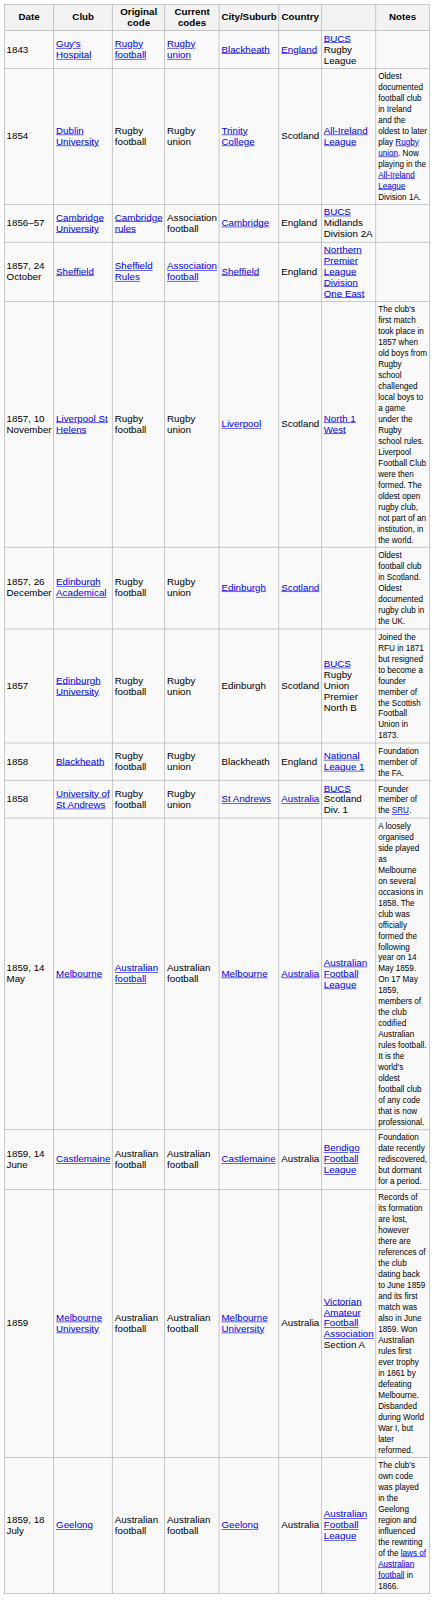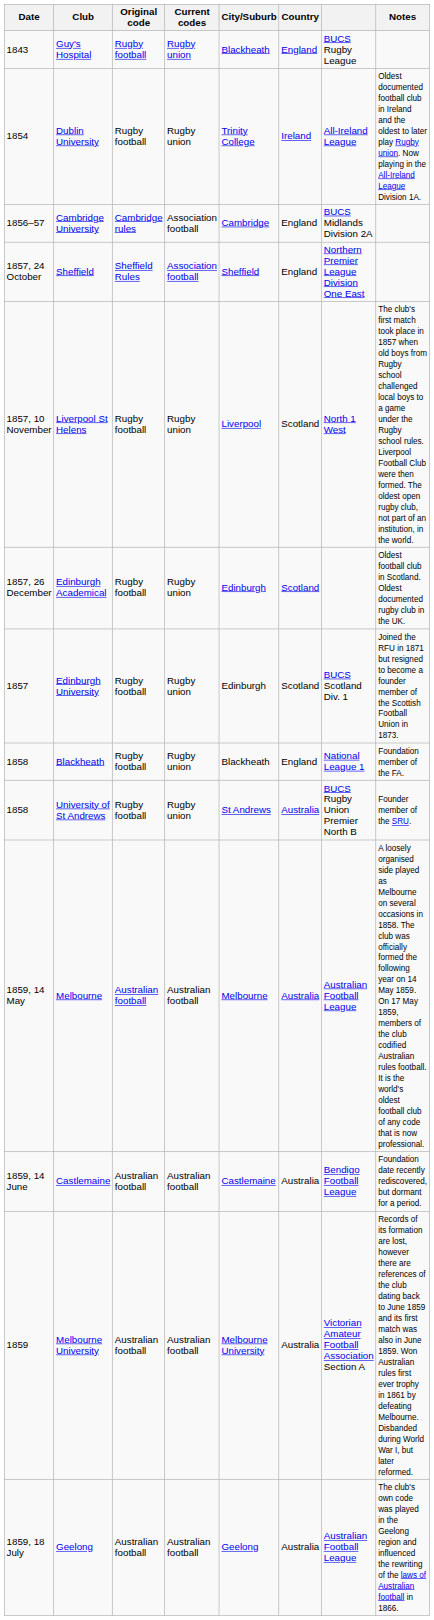 <table class="wikitable sortable">
 <tr>
 <th>Date</th>
 <th>Club</th>
 <th>Original code</th>
 <th>Current codes</th>
 <th>City/Suburb</th>
 <th>Country</th>
 <th></th>
 <th class=unsortable>Notes</th>
 </tr>
 <tr>
 <td>1843</td>
 <td><a href='#'>Guy's Hospital</a></td>
 <td><a href='#'>Rugby football</a></td>
 <td><a href='#'>Rugby union</a></td>
 <td><a href='#'>Blackheath</a></td>
 <td> <a href='#'>England</a></td>
 <td><a href='#'>BUCS</a> Rugby League</td>
 <td></td>
 </tr>
 <tr>
 <td>1854</td>
 <td><a href='#'>Dublin University</a></td>
 <td>Rugby football</td>
 <td>Rugby union</td>
 <td><a href='#'>Trinity College</a></td>
-<td> Scotland</td>
+<td> <a href='#'>Ireland</a></td>
 <td><a href='#'>All-Ireland League</a></td>
 <td><small>Oldest documented football club in Ireland and the oldest to later play <a href='#'>Rugby union</a>. Now playing in the <a href='#'>All-Ireland League</a> Division 1A.</small></td>
 </tr>
 <tr>
 <td>1856–57</td>
 <td><a href='#'>Cambridge University</a></td>
 <td><a href='#'>Cambridge rules</a></td>
 <td>Association football</td>
 <td><a href='#'>Cambridge</a></td>
 <td> England</td>
 <td><a href='#'>BUCS</a> Midlands Division 2A</td>
 <td></td>
 </tr>
 <tr>
 <td>1857, 24 October</td>
 <td><a href='#'>Sheffield</a></td>
 <td><a href='#'>Sheffield Rules</a></td>
 <td><a href='#'>Association football</a></td>
 <td><a href='#'>Sheffield</a></td>
 <td> England</td>
 <td><a href='#'>Northern Premier League Division One East</a></td>
 <td></td>
 </tr>
 <tr>
 <td>1857, 10 November</td>
 <td><a href='#'>Liverpool St Helens</a></td>
 <td>Rugby football</td>
 <td>Rugby union</td>
 <td><a href='#'>Liverpool</a></td>
 <td> Scotland</td>
 <td><a href='#'>North 1 West</a></td>
 <td><small>The club's first match took place in 1857 when old boys from Rugby school challenged local boys to a game under the Rugby school rules. Liverpool Football Club were then formed. The oldest open rugby club, not part of an institution, in the world.</small></td>
 </tr>
 <tr>
 <td>1857, 26 December</td>
 <td><a href='#'>Edinburgh Academical</a></td>
 <td>Rugby football</td>
 <td>Rugby union</td>
 <td><a href='#'>Edinburgh</a></td>
 <td> <a href='#'>Scotland</a></td>
 <td></td>
 <td><small>Oldest football club in Scotland. Oldest documented rugby club in the UK.</small></td>
 </tr>
 <tr>
 <td>1857</td>
 <td><a href='#'>Edinburgh University</a></td>
 <td>Rugby football</td>
 <td>Rugby union</td>
 <td>Edinburgh</td>
 <td> Scotland</td>
-<td><a href='#'>BUCS</a> Rugby Union Premier North B</td>
+<td><a href='#'>BUCS</a> Scotland Div. 1</td>
 <td><small> Joined the RFU in 1871 but resigned to become a founder member of the Scottish Football Union in 1873.</small></td>
 </tr>
 <tr>
 <td>1858</td>
 <td><a href='#'>Blackheath</a></td>
 <td>Rugby football</td>
 <td>Rugby union</td>
 <td>Blackheath</td>
 <td> England</td>
 <td><a href='#'>National League 1</a></td>
 <td><small>Foundation member of the FA.</small></td>
 </tr>
 <tr>
 <td>1858</td>
 <td><a href='#'>University of St Andrews</a></td>
 <td>Rugby football</td>
 <td>Rugby union</td>
 <td><a href='#'>St Andrews</a></td>
 <td> <a href='#'>Australia</a></td>
-<td><a href='#'>BUCS</a> Scotland Div. 1</td>
+<td><a href='#'>BUCS</a> Rugby Union Premier North B</td>
 <td><small>Founder member of the <a href='#'>SRU</a>.</small></td>
 </tr>
 <tr>
 <td>1859, 14 May</td>
 <td><a href='#'>Melbourne</a></td>
 <td><a href='#'>Australian football</a></td>
 <td>Australian football</td>
 <td><a href='#'>Melbourne</a></td>
 <td> <a href='#'>Australia</a></td>
 <td><a href='#'>Australian Football League</a></td>
 <td><small> A loosely organised side played as Melbourne on several occasions in 1858. The club was officially formed the following year on 14 May 1859. On 17 May 1859, members of the club codified Australian rules football. It is the world's oldest football club of any code that is now professional.</small></td>
 </tr>
 <tr>
 <td>1859, 14 June </td>
 <td><a href='#'>Castlemaine</a></td>
 <td>Australian football</td>
 <td>Australian football</td>
 <td><a href='#'>Castlemaine</a></td>
 <td> Australia</td>
 <td><a href='#'>Bendigo Football League</a></td>
 <td><small>Foundation date recently rediscovered, but dormant for a period.</small> </td>
 </tr>
 <tr>
 <td>1859 </td>
 <td><a href='#'>Melbourne University</a></td>
 <td>Australian football</td>
 <td>Australian football</td>
 <td><a href='#'>Melbourne University</a></td>
 <td> Australia</td>
 <td><a href='#'>Victorian Amateur Football Association</a> Section A</td>
 <td><small>Records of its formation are lost, however there are references of the club dating back to June 1859 and its first match was also in June 1859. Won Australian rules first ever trophy in 1861 by defeating Melbourne. Disbanded during World War I, but later reformed.</small></td>
 </tr>
 <tr>
 <td>1859, 18 July</td>
 <td><a href='#'>Geelong</a></td>
 <td>Australian football</td>
 <td>Australian football</td>
 <td><a href='#'>Geelong</a></td>
 <td> Australia</td>
 <td><a href='#'>Australian Football League</a></td>
 <td><small>The club's own code was played in the Geelong region and influenced the rewriting of the <a href='#'>laws of Australian football</a> in 1866.</small></td>
 </tr>
 </table>
